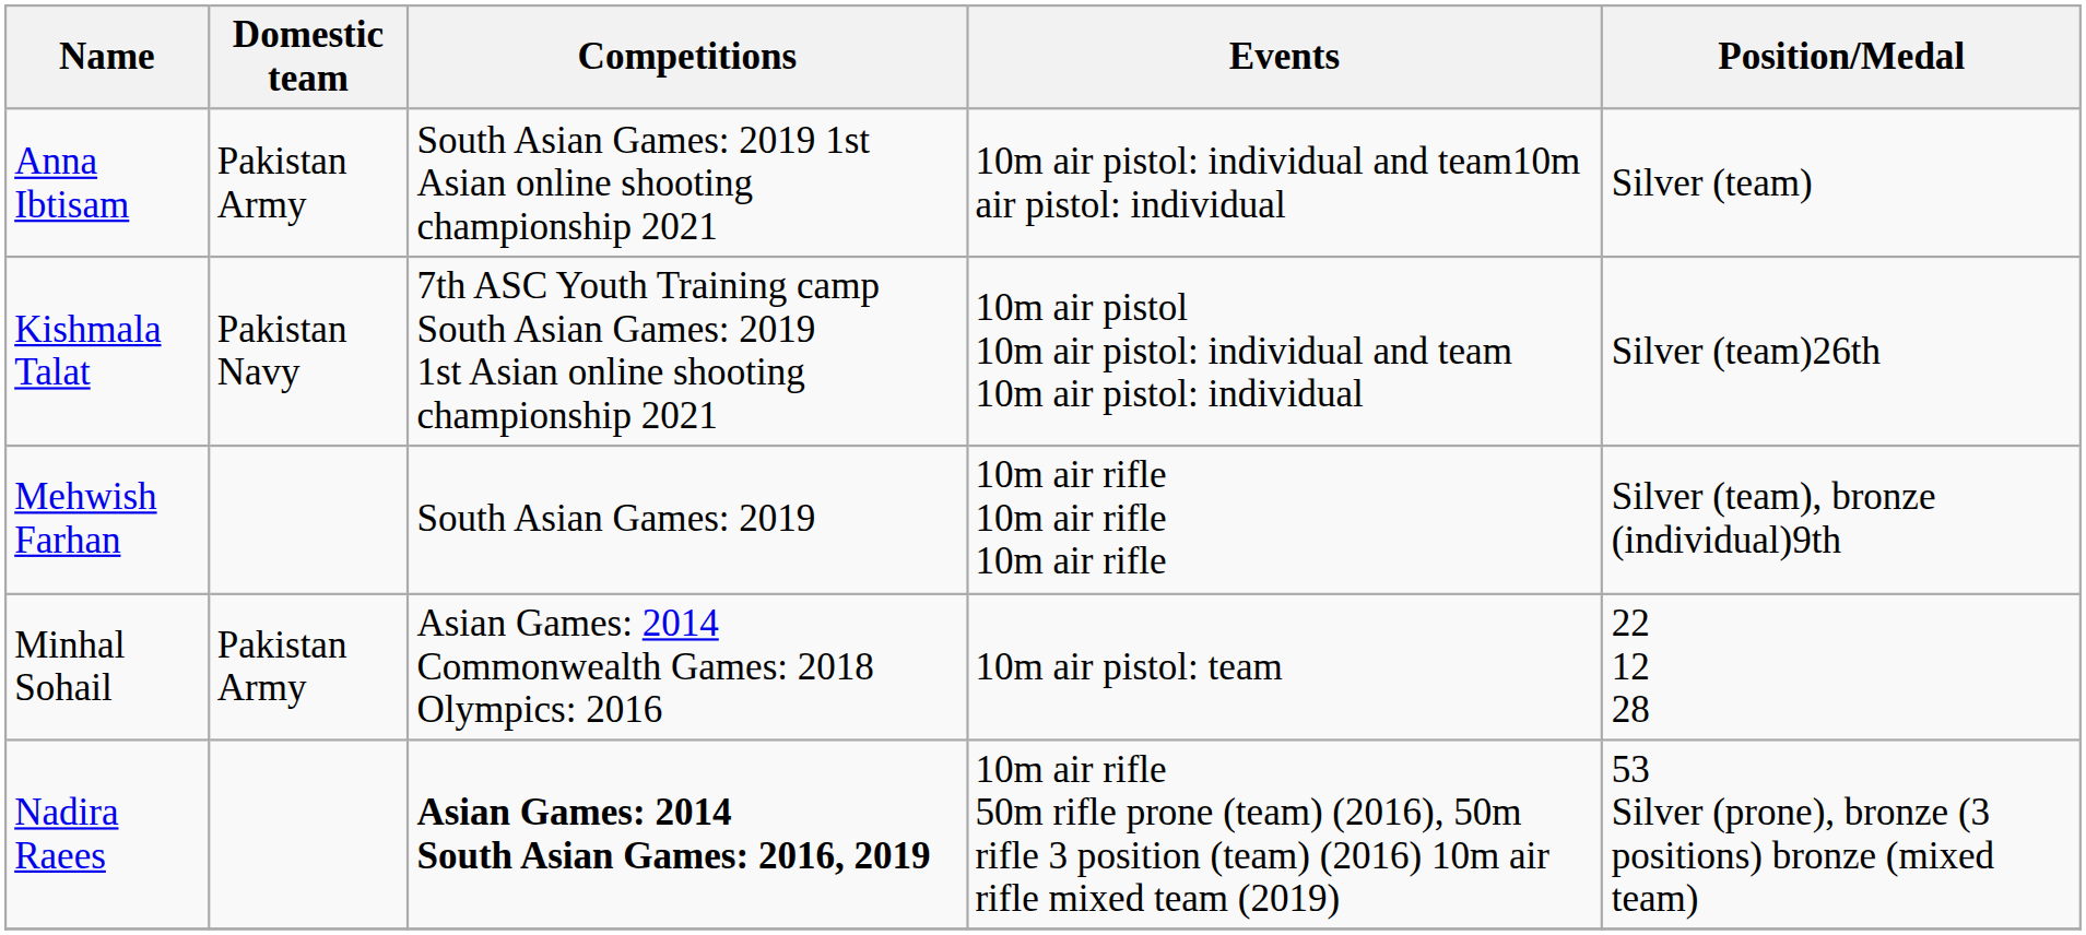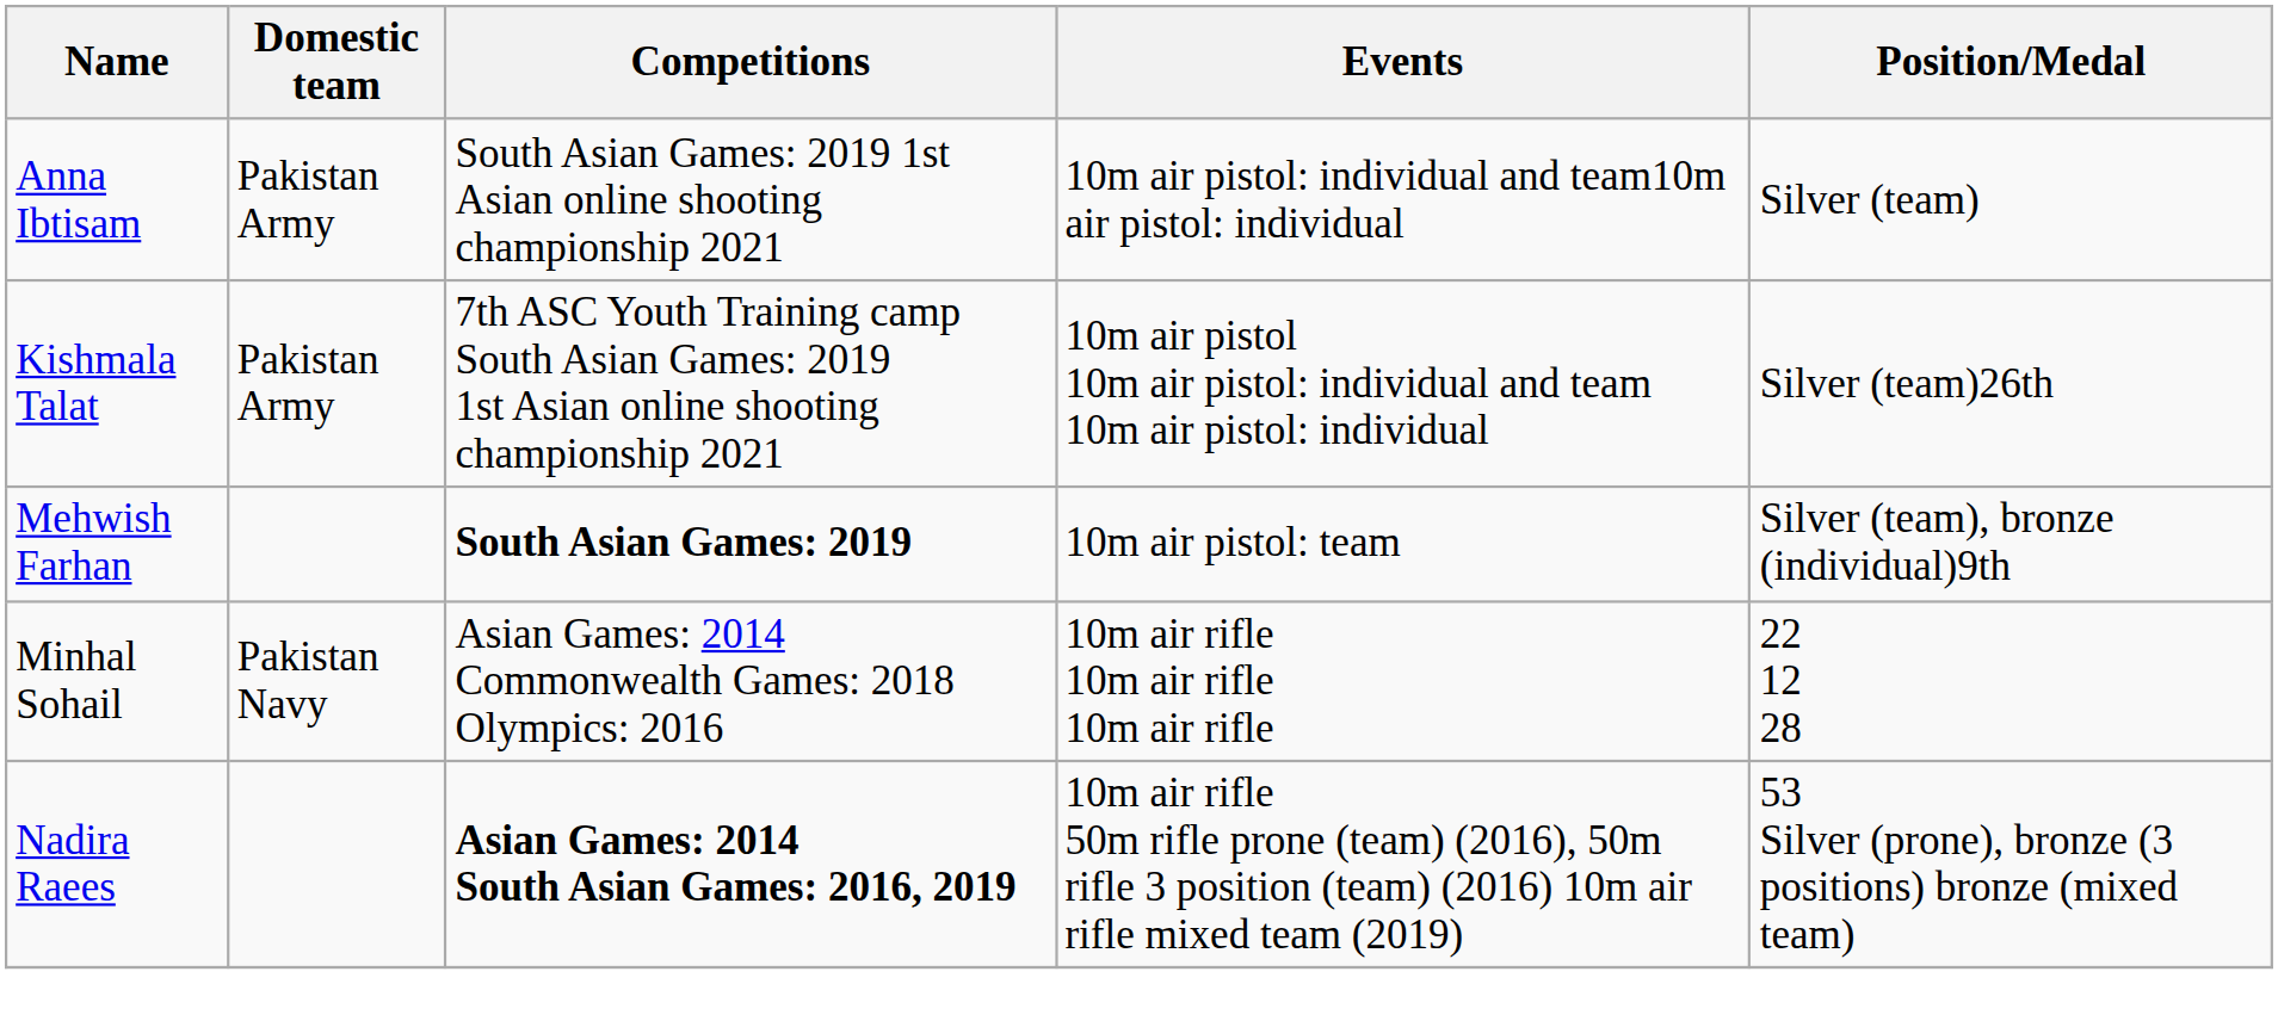 <table class="wikitable sortable">
 <tr>
 <th>Name</th>
 <th>Domestic team</th>
 <th>Competitions</th>
 <th>Events</th>
 <th>Position/Medal</th>
 </tr>
 <tr>
 <td><a href='#'>Anna Ibtisam</a></td>
 <td>Pakistan Army</td>
 <td>South Asian Games: 2019 1st Asian online shooting championship 2021</td>
 <td>10m air pistol: individual and team10m air pistol: individual</td>
 <td>Silver (team)</td>
 </tr>
 <tr>
 <td><a href='#'>Kishmala Talat</a></td>
-<td>Pakistan Navy</td>
+<td>Pakistan Army</td>
 <td>7th ASC Youth Training camp<br>South Asian Games: 2019<br>1st Asian online shooting championship 2021</td>
 <td>10m air pistol<br>10m air pistol: individual and team<br>10m air pistol: individual</td>
 <td>Silver (team)26th</td>
 </tr>
 <tr>
 <td><a href='#'>Mehwish Farhan</a></td>
 <td></td>
-<td>South Asian Games: 2019</td>
-<td>10m air rifle<br>10m air rifle <br>10m air rifle</td>
+<td><strong>South Asian Games: 2019</strong></td>
+<td>10m air pistol: team</td>
 <td>Silver (team), bronze (individual)9th</td>
 </tr>
 <tr>
 <td>Minhal Sohail</td>
-<td>Pakistan Army</td>
+<td>Pakistan Navy</td>
 <td>Asian Games: <a href='#'>2014</a><br>Commonwealth Games: 2018<br>Olympics: 2016</td>
-<td>10m air pistol: team</td>
+<td>10m air rifle<br>10m air rifle <br>10m air rifle</td>
 <td>22<br>12 <br>28</td>
 </tr>
 <tr>
 <td><a href='#'>Nadira Raees</a></td>
 <td></td>
 <td><strong>Asian Games: 2014<br>South Asian Games: 2016, 2019</strong></td>
 <td>10m air rifle<br>50m rifle prone (team) (2016), 50m rifle 3 position (team) (2016) 10m air rifle mixed team (2019)</td>
 <td>53<br>Silver (prone), bronze (3 positions) bronze (mixed team)</td>
 </tr>
 <tr>
 </tr>
 </table>
